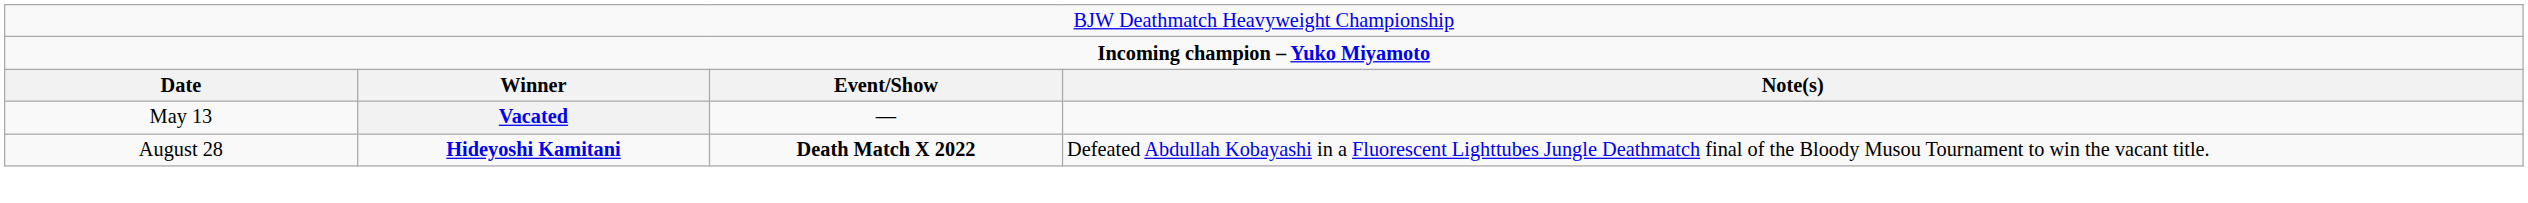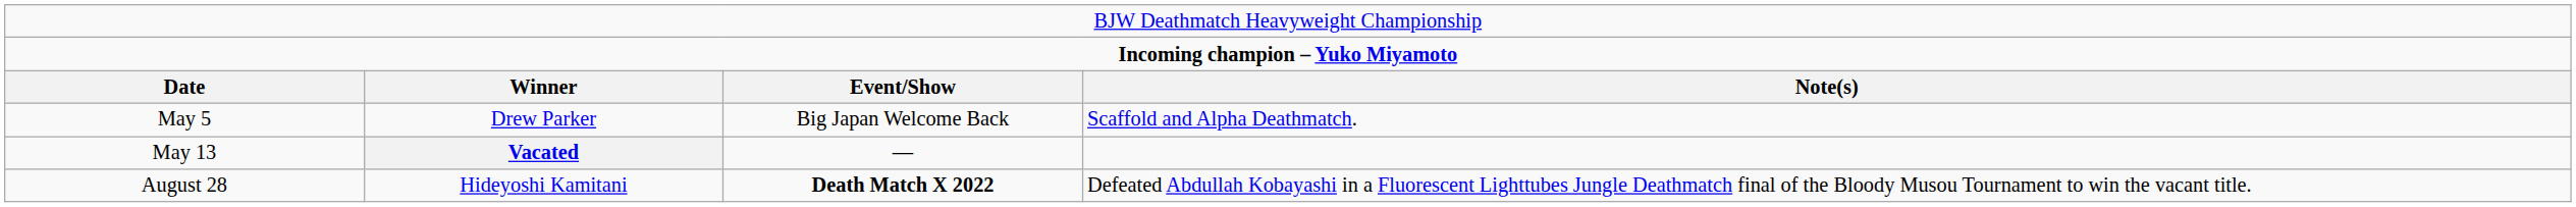 <table class="wikitable" style="text-align:center; width:100%;">
 <tr>
 <td colspan="4" style="text-align: center;"><a href='#'>BJW Deathmatch Heavyweight Championship</a></td>
 </tr>
 <tr>
 <td colspan="4" style="text-align: center;"><strong>Incoming champion – <a href='#'>Yuko Miyamoto</a></strong></td>
 </tr>
 <tr>
 <th width=14%>Date</th>
 <th width=14%>Winner</th>
 <th width=14%>Event/Show</th>
 <th width=58%>Note(s)</th>
 </tr>
 <tr>
+<td>May 5</td>
+<td><a href='#'>Drew Parker</a></td>
+<td>Big Japan Welcome Back</td>
+<td align=left><a href='#'>Scaffold and Alpha Deathmatch</a>.</td>
+</tr>
+<tr>
 <td>May 13</td>
 <th><a href='#'>Vacated</a></th>
 <td>—</td>
 <td></td>
 </tr>
 <tr>
 <td>August 28<br></td>
-<td><strong><a href='#'>Hideyoshi Kamitani</a></strong></td>
+<td><a href='#'>Hideyoshi Kamitani</a></td>
 <td><strong>Death Match X 2022</strong></td>
 <td align=left>Defeated <a href='#'>Abdullah Kobayashi</a> in a <a href='#'>Fluorescent Lighttubes Jungle Deathmatch</a> final of the Bloody Musou Tournament to win the vacant title.</td>
 </tr>
 </table>
